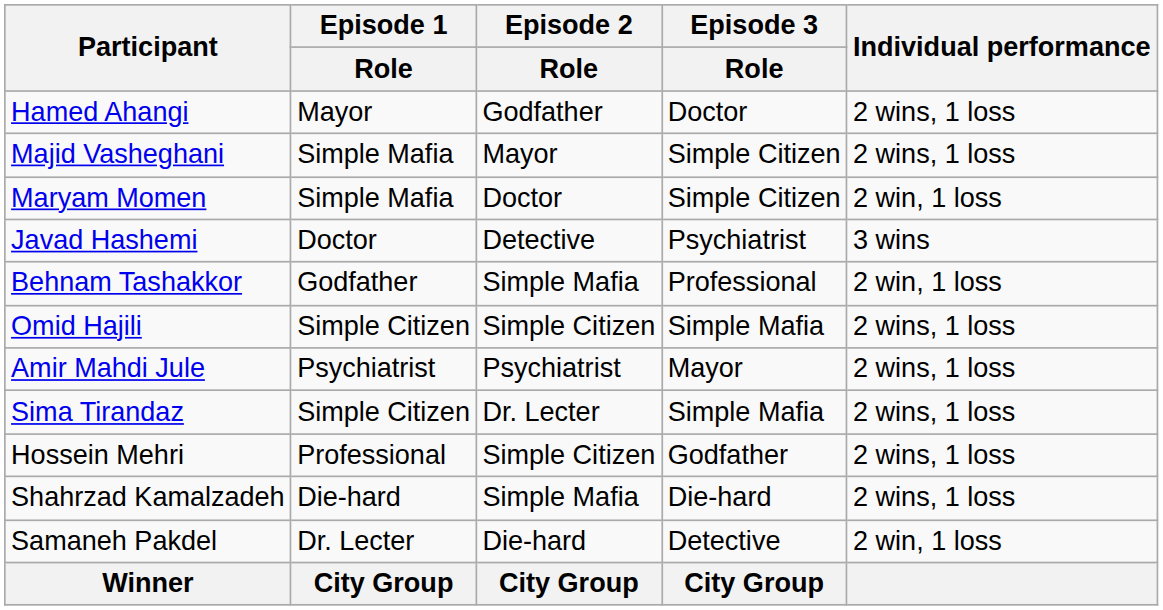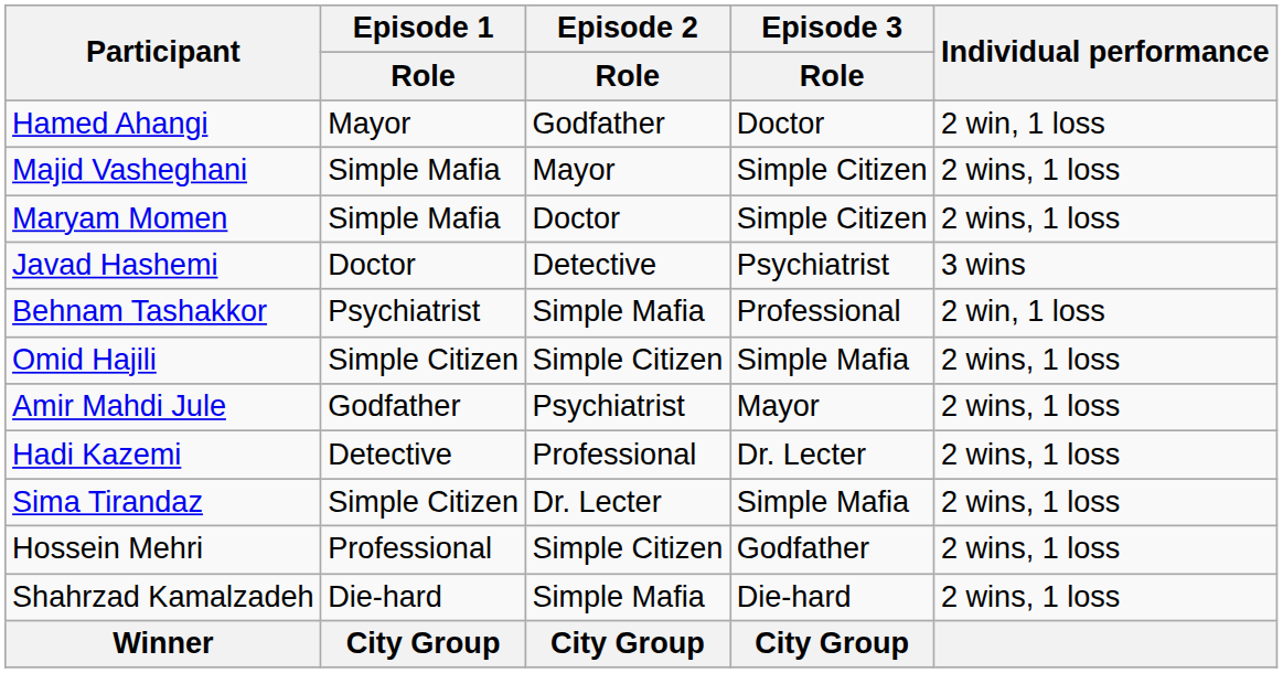 <table class="wikitable">
 <tr>
 <th rowspan="2">Participant</th>
 <th>Episode 1</th>
 <th>Episode 2</th>
 <th>Episode 3</th>
 <th rowspan="2">Individual performance</th>
 </tr>
 <tr>
 <th>Role</th>
 <th>Role</th>
 <th>Role</th>
 </tr>
 <tr>
 <td><a href='#'>Hamed Ahangi</a></td>
 <td>Mayor</td>
 <td>Godfather</td>
 <td>Doctor</td>
-<td>2 wins, 1 loss</td>
+<td>2 win, 1 loss</td>
 </tr>
 <tr>
 <td><a href='#'>Majid Vasheghani</a></td>
 <td>Simple Mafia</td>
 <td>Mayor</td>
 <td>Simple Citizen</td>
 <td>2 wins, 1 loss</td>
 </tr>
 <tr>
 <td><a href='#'>Maryam Momen</a></td>
 <td>Simple Mafia</td>
 <td>Doctor</td>
 <td>Simple Citizen</td>
-<td>2 win, 1 loss</td>
+<td>2 wins, 1 loss</td>
 </tr>
 <tr>
 <td><a href='#'>Javad Hashemi</a></td>
 <td>Doctor</td>
 <td>Detective</td>
 <td>Psychiatrist</td>
 <td>3 wins</td>
 </tr>
 <tr>
 <td><a href='#'>Behnam Tashakkor</a></td>
-<td>Godfather</td>
+<td>Psychiatrist</td>
 <td>Simple Mafia</td>
 <td>Professional</td>
 <td>2 win, 1 loss</td>
 </tr>
 <tr>
 <td><a href='#'>Omid Hajili</a></td>
 <td>Simple Citizen</td>
 <td>Simple Citizen</td>
 <td>Simple Mafia</td>
 <td>2 wins, 1 loss</td>
 </tr>
 <tr>
 <td><a href='#'>Amir Mahdi Jule</a></td>
-<td>Psychiatrist</td>
+<td>Godfather</td>
 <td>Psychiatrist</td>
 <td>Mayor</td>
+<td>2 wins, 1 loss</td>
+</tr>
+<tr>
+<td><a href='#'>Hadi Kazemi</a></td>
+<td>Detective</td>
+<td>Professional</td>
+<td>Dr. Lecter</td>
 <td>2 wins, 1 loss</td>
 </tr>
 <tr>
 <td><a href='#'>Sima Tirandaz</a></td>
 <td>Simple Citizen</td>
 <td>Dr. Lecter</td>
 <td>Simple Mafia</td>
 <td>2 wins, 1 loss</td>
 </tr>
 <tr>
 <td>Hossein Mehri</td>
 <td>Professional</td>
 <td>Simple Citizen</td>
 <td>Godfather</td>
 <td>2 wins, 1 loss</td>
 </tr>
 <tr>
 <td>Shahrzad Kamalzadeh</td>
 <td>Die-hard</td>
 <td>Simple Mafia</td>
 <td>Die-hard</td>
 <td>2 wins, 1 loss</td>
 </tr>
 <tr>
-<td>Samaneh Pakdel</td>
-<td>Dr. Lecter</td>
-<td>Die-hard</td>
-<td>Detective</td>
-<td>2 win, 1 loss</td>
-</tr>
-<tr>
 <th>Winner</th>
 <th>City Group</th>
 <th>City Group</th>
 <th>City Group</th>
 <th></th>
 </tr>
 </table>
